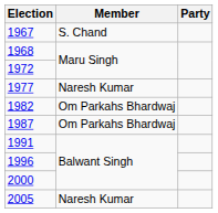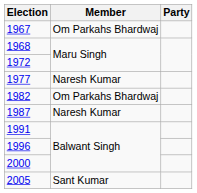 <table class="wikitable sortable">
 <tr>
 <th>Election</th>
 <th>Member</th>
 <th colspan=2>Party</th>
 </tr>
 <tr>
 <td><a href='#'>1967</a></td>
-<td>S. Chand</td>
+<td>Om Parkahs Bhardwaj</td>
 <td></td>
 </tr>
 <tr>
 <td><a href='#'>1968</a></td>
 <td rowspan=2>Maru Singh</td>
 </tr>
 <tr>
 <td><a href='#'>1972</a></td>
 </tr>
 <tr>
 <td><a href='#'>1977</a></td>
 <td>Naresh Kumar</td>
 <td></td>
 </tr>
 <tr>
 <td><a href='#'>1982</a></td>
 <td>Om Parkahs Bhardwaj</td>
 <td></td>
 </tr>
 <tr>
 <td><a href='#'>1987</a></td>
-<td>Om Parkahs Bhardwaj</td>
+<td>Naresh Kumar</td>
 </tr>
 <tr>
 <td><a href='#'>1991</a></td>
 <td rowspan=3>Balwant Singh</td>
 <td></td>
 </tr>
 <tr>
 <td><a href='#'>1996</a></td>
 <td></td>
 </tr>
 <tr>
 <td><a href='#'>2000</a></td>
 <td></td>
 </tr>
 <tr>
 <td><a href='#'>2005</a></td>
-<td>Naresh Kumar</td>
+<td>Sant Kumar</td>
 <td></td>
 </tr>
 </table>
